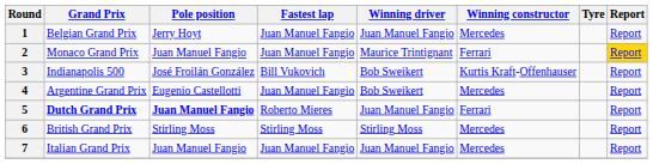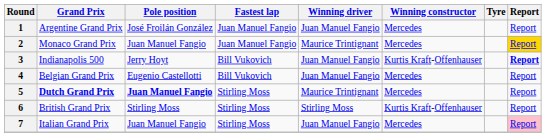 <table class="wikitable sortable" style="font-size:85%">
 <tr>
 <th>Round</th>
 <th><a href='#'>Grand Prix</a></th>
 <th><a href='#'>Pole position</a></th>
 <th><a href='#'>Fastest lap</a></th>
 <th><a href='#'>Winning driver</a></th>
 <th><a href='#'>Winning constructor</a></th>
 <th>Tyre</th>
 <th>Report</th>
 </tr>
 <tr>
 <th>1</th>
-<td> <a href='#'>Belgian Grand Prix</a></td>
-<td> <a href='#'>Jerry Hoyt</a></td>
+<td> <a href='#'>Argentine Grand Prix</a></td>
+<td> <a href='#'>José Froilán González</a></td>
 <td> <a href='#'>Juan Manuel Fangio</a></td>
 <td> <a href='#'>Juan Manuel Fangio</a></td>
 <td> <a href='#'>Mercedes</a></td>
 <td></td>
 <td><a href='#'>Report</a></td>
 </tr>
 <tr>
 <th>2</th>
 <td> <a href='#'>Monaco Grand Prix</a></td>
 <td> <a href='#'>Juan Manuel Fangio</a></td>
 <td> <a href='#'>Juan Manuel Fangio</a></td>
 <td> <a href='#'>Maurice Trintignant</a></td>
-<td> <a href='#'>Ferrari</a></td>
+<td> <a href='#'>Mercedes</a></td>
 <td></td>
 <td style="background: gold;"><a href='#'>Report</a></td>
 </tr>
 <tr>
 <th>3</th>
 <td> <a href='#'>Indianapolis 500</a></td>
-<td> <a href='#'>José Froilán González</a></td>
+<td> <a href='#'>Jerry Hoyt</a></td>
 <td> <a href='#'>Bill Vukovich</a></td>
-<td> <a href='#'>Bob Sweikert</a></td>
+<td> <a href='#'>Juan Manuel Fangio</a></td>
 <td> <a href='#'>Kurtis Kraft</a>-<a href='#'>Offenhauser</a></td>
 <td></td>
-<td><a href='#'>Report</a></td>
+<td><strong><a href='#'>Report</a></strong></td>
 </tr>
 <tr>
 <th>4</th>
-<td> <a href='#'>Argentine Grand Prix</a></td>
+<td> <a href='#'>Belgian Grand Prix</a></td>
 <td> <a href='#'>Eugenio Castellotti</a></td>
+<td> <a href='#'>Bill Vukovich</a></td>
 <td> <a href='#'>Juan Manuel Fangio</a></td>
-<td> <a href='#'>Bob Sweikert</a></td>
 <td> <a href='#'>Mercedes</a></td>
 <td></td>
 <td><a href='#'>Report</a></td>
 </tr>
 <tr>
 <th>5</th>
 <td><strong> <a href='#'>Dutch Grand Prix</a></strong></td>
 <td><strong> <a href='#'>Juan Manuel Fangio</a></strong></td>
-<td> <a href='#'>Roberto Mieres</a></td>
-<td> <a href='#'>Juan Manuel Fangio</a></td>
-<td> <a href='#'>Ferrari</a></td>
+<td> <a href='#'>Stirling Moss</a></td>
+<td> <a href='#'>Maurice Trintignant</a></td>
+<td> <a href='#'>Mercedes</a></td>
 <td></td>
 <td><a href='#'>Report</a></td>
 </tr>
 <tr>
 <th>6</th>
 <td> <a href='#'>British Grand Prix</a></td>
 <td> <a href='#'>Stirling Moss</a></td>
 <td> <a href='#'>Stirling Moss</a></td>
 <td> <a href='#'>Stirling Moss</a></td>
-<td> <a href='#'>Mercedes</a></td>
+<td> <a href='#'>Kurtis Kraft</a>-<a href='#'>Offenhauser</a></td>
 <td></td>
 <td><a href='#'>Report</a></td>
 </tr>
 <tr>
 <th>7</th>
 <td> <a href='#'>Italian Grand Prix</a></td>
 <td> <a href='#'>Juan Manuel Fangio</a></td>
-<td> <a href='#'>Juan Manuel Fangio</a></td>
+<td> <a href='#'>Stirling Moss</a></td>
 <td> <a href='#'>Juan Manuel Fangio</a></td>
 <td> <a href='#'>Mercedes</a></td>
 <td></td>
-<td><a href='#'>Report</a></td>
+<td style="background: pink;"><a href='#'>Report</a></td>
 </tr>
 <tr>
 </tr>
 </table>
